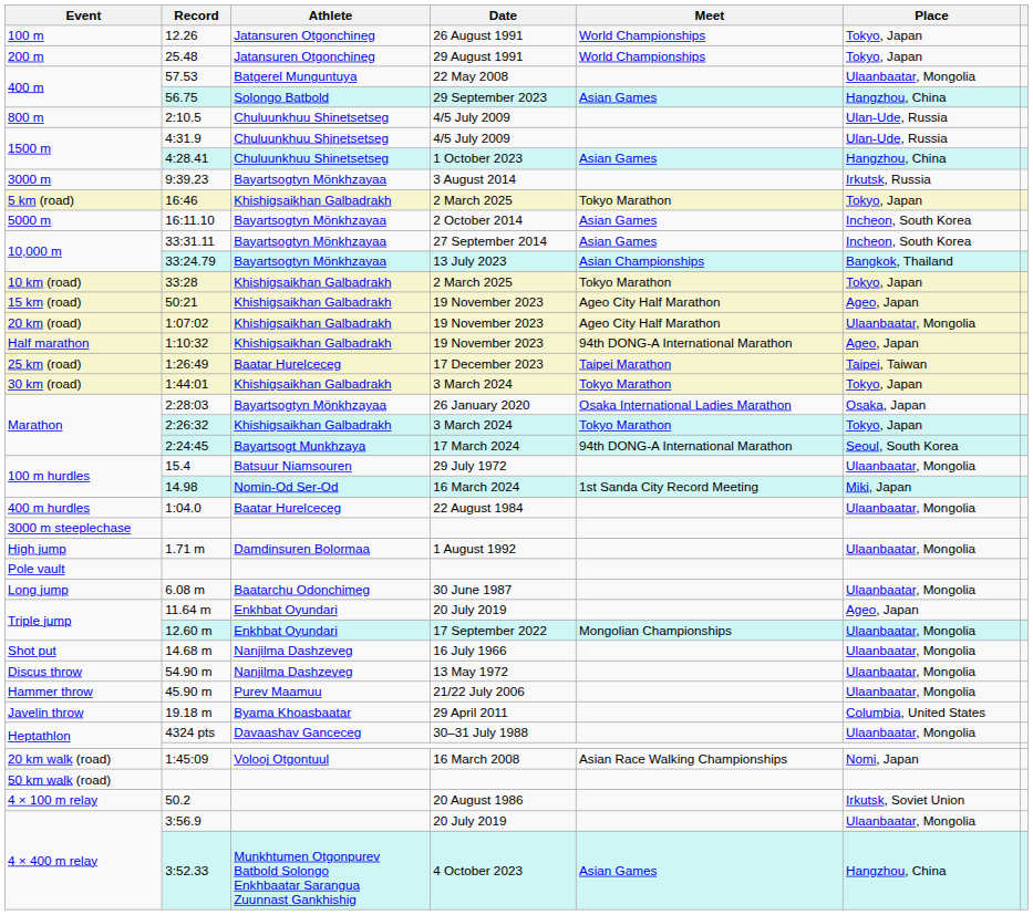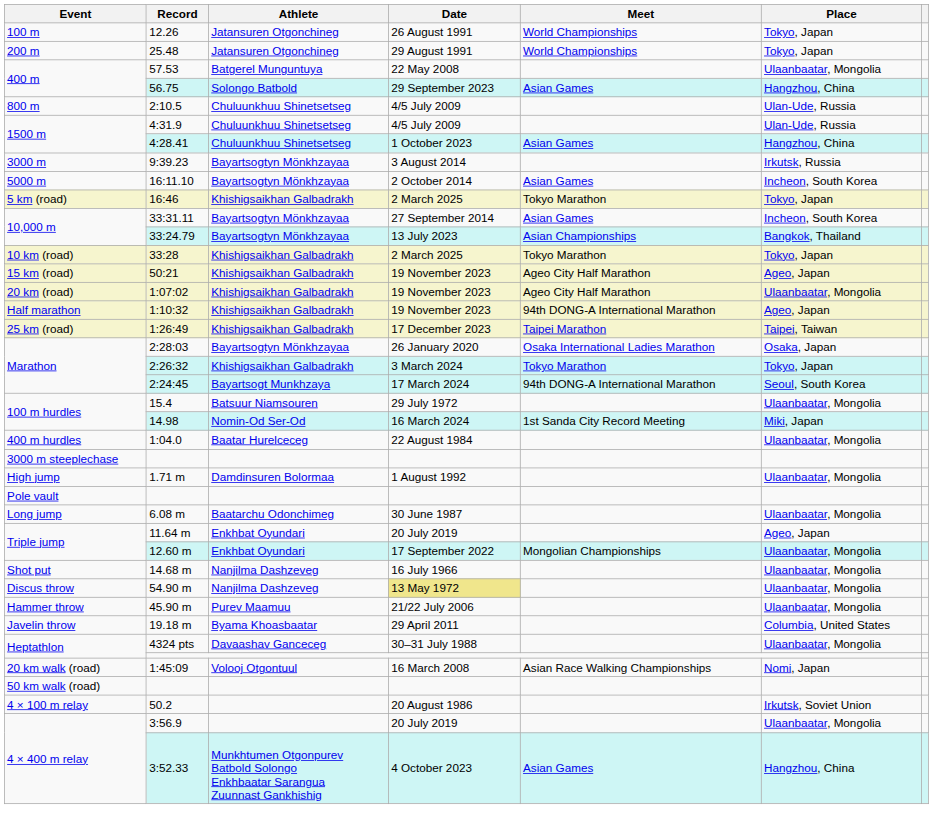 <table class="wikitable" style="font-size:95%; width: 95%;">
 <tr>
 <th>Event</th>
 <th>Record</th>
 <th>Athlete</th>
 <th>Date</th>
 <th>Meet</th>
 <th>Place</th>
 <th></th>
 </tr>
 <tr>
 <td><a href='#'>100 m</a></td>
 <td>12.26 </td>
 <td><a href='#'>Jatansuren Otgonchineg</a></td>
 <td>26 August 1991</td>
 <td><a href='#'>World Championships</a></td>
 <td><a href='#'>Tokyo</a>, Japan</td>
 <td></td>
 </tr>
 <tr>
 <td><a href='#'>200 m</a></td>
 <td>25.48 </td>
 <td><a href='#'>Jatansuren Otgonchineg</a></td>
 <td>29 August 1991</td>
 <td><a href='#'>World Championships</a></td>
 <td><a href='#'>Tokyo</a>, Japan</td>
 <td></td>
 </tr>
 <tr>
 <td rowspan=2><a href='#'>400 m</a></td>
 <td>57.53</td>
 <td><a href='#'>Batgerel Munguntuya</a></td>
 <td>22 May 2008</td>
 <td></td>
 <td><a href='#'>Ulaanbaatar</a>, Mongolia</td>
 <td></td>
 </tr>
 <tr bgcolor="#CEF6F5">
 <td>56.75</td>
 <td><a href='#'>Solongo Batbold</a></td>
 <td>29 September 2023</td>
 <td><a href='#'>Asian Games</a></td>
 <td><a href='#'>Hangzhou</a>, China</td>
 <td></td>
 </tr>
 <tr>
 <td><a href='#'>800 m</a></td>
 <td>2:10.5 </td>
 <td><a href='#'>Chuluunkhuu Shinetsetseg</a></td>
 <td>4/5 July 2009</td>
 <td></td>
 <td><a href='#'>Ulan-Ude</a>, Russia</td>
 <td></td>
 </tr>
 <tr>
 <td rowspan=2><a href='#'>1500 m</a></td>
 <td>4:31.9 </td>
 <td><a href='#'>Chuluunkhuu Shinetsetseg</a></td>
 <td>4/5 July 2009</td>
 <td></td>
 <td><a href='#'>Ulan-Ude</a>, Russia</td>
 <td></td>
 </tr>
 <tr bgcolor="#CEF6F5">
 <td>4:28.41</td>
 <td><a href='#'>Chuluunkhuu Shinetsetseg</a></td>
 <td>1 October 2023</td>
 <td><a href='#'>Asian Games</a></td>
 <td><a href='#'>Hangzhou</a>, China</td>
 <td></td>
 </tr>
 <tr>
 <td><a href='#'>3000 m</a></td>
 <td>9:39.23</td>
 <td><a href='#'>Bayartsogtyn Mönkhzayaa</a></td>
 <td>3 August 2014</td>
 <td></td>
 <td><a href='#'>Irkutsk</a>, Russia</td>
 <td></td>
 </tr>
+<tr>
+<td><a href='#'>5000 m</a></td>
+<td>16:11.10</td>
+<td><a href='#'>Bayartsogtyn Mönkhzayaa</a></td>
+<td>2 October 2014</td>
+<td><a href='#'>Asian Games</a></td>
+<td><a href='#'>Incheon</a>, South Korea</td>
+<td></td>
+</tr>
 <tr style="background:#f6F5CE;">
 <td><a href='#'>5 km</a> (road)</td>
 <td>16:46</td>
 <td><a href='#'>Khishigsaikhan Galbadrakh</a></td>
 <td>2 March 2025</td>
 <td>Tokyo Marathon</td>
 <td><a href='#'>Tokyo</a>, Japan</td>
-<td></td>
-</tr>
-<tr>
-<td><a href='#'>5000 m</a></td>
-<td>16:11.10</td>
-<td><a href='#'>Bayartsogtyn Mönkhzayaa</a></td>
-<td>2 October 2014</td>
-<td><a href='#'>Asian Games</a></td>
-<td><a href='#'>Incheon</a>, South Korea</td>
 <td></td>
 </tr>
 <tr>
 <td rowspan=2><a href='#'>10,000 m</a></td>
 <td>33:31.11</td>
 <td><a href='#'>Bayartsogtyn Mönkhzayaa</a></td>
 <td>27 September 2014</td>
 <td><a href='#'>Asian Games</a></td>
 <td><a href='#'>Incheon</a>, South Korea</td>
 <td></td>
 </tr>
 <tr bgcolor="#CEF6F5">
 <td>33:24.79</td>
 <td><a href='#'>Bayartsogtyn Mönkhzayaa</a></td>
 <td>13 July 2023</td>
 <td><a href='#'>Asian Championships</a></td>
 <td><a href='#'>Bangkok</a>, Thailand</td>
 <td></td>
 </tr>
 <tr style="background:#f6F5CE;">
 <td><a href='#'>10 km</a> (road)</td>
 <td>33:28</td>
 <td><a href='#'>Khishigsaikhan Galbadrakh</a></td>
 <td>2 March 2025</td>
 <td>Tokyo Marathon</td>
 <td><a href='#'>Tokyo</a>, Japan</td>
 <td></td>
 </tr>
 <tr style="background:#f6F5CE;">
 <td><a href='#'>15 km</a> (road)</td>
 <td>50:21</td>
 <td><a href='#'>Khishigsaikhan Galbadrakh</a></td>
 <td>19 November 2023</td>
 <td>Ageo City Half Marathon</td>
 <td><a href='#'>Ageo</a>, Japan</td>
 <td></td>
 </tr>
 <tr style="background:#f6F5CE;">
 <td><a href='#'>20 km</a> (road)</td>
 <td>1:07:02</td>
 <td><a href='#'>Khishigsaikhan Galbadrakh</a></td>
 <td>19 November 2023</td>
 <td>Ageo City Half Marathon</td>
 <td><a href='#'>Ulaanbaatar</a>, Mongolia</td>
 <td></td>
 </tr>
 <tr style="background:#f6F5CE;">
 <td><a href='#'>Half marathon</a></td>
 <td>1:10:32</td>
 <td><a href='#'>Khishigsaikhan Galbadrakh</a></td>
 <td>19 November 2023</td>
 <td>94th DONG-A International Marathon</td>
 <td><a href='#'>Ageo</a>, Japan</td>
 <td></td>
 </tr>
 <tr style="background:#f6F5CE;">
 <td><a href='#'>25 km</a> (road)</td>
 <td>1:26:49</td>
-<td><a href='#'>Baatar Hurelceceg</a></td>
+<td><a href='#'>Khishigsaikhan Galbadrakh</a></td>
 <td>17 December 2023</td>
 <td><a href='#'>Taipei Marathon</a></td>
 <td><a href='#'>Taipei</a>, Taiwan</td>
-<td></td>
-</tr>
-<tr style="background:#f6F5CE;">
-<td><a href='#'>30 km</a> (road)</td>
-<td>1:44:01</td>
-<td><a href='#'>Khishigsaikhan Galbadrakh</a></td>
-<td>3 March 2024</td>
-<td><a href='#'>Tokyo Marathon</a></td>
-<td><a href='#'>Tokyo</a>, Japan</td>
 <td></td>
 </tr>
 <tr>
 <td rowspan=3><a href='#'>Marathon</a></td>
 <td>2:28:03</td>
 <td><a href='#'>Bayartsogtyn Mönkhzayaa</a></td>
 <td>26 January 2020</td>
 <td><a href='#'>Osaka International Ladies Marathon</a></td>
 <td><a href='#'>Osaka</a>, Japan</td>
 <td></td>
 </tr>
 <tr bgcolor="#CEF6F5">
 <td>2:26:32</td>
 <td><a href='#'>Khishigsaikhan Galbadrakh</a></td>
 <td>3 March 2024</td>
 <td><a href='#'>Tokyo Marathon</a></td>
 <td><a href='#'>Tokyo</a>, Japan</td>
 <td></td>
 </tr>
 <tr bgcolor=#CEF6F5>
 <td>2:24:45</td>
 <td><a href='#'>Bayartsogt Munkhzaya</a></td>
 <td>17 March 2024</td>
 <td>94th DONG-A International Marathon</td>
 <td><a href='#'>Seoul</a>, South Korea</td>
 <td></td>
 </tr>
 <tr>
 <td rowspan=2><a href='#'>100 m hurdles</a></td>
 <td>15.4  </td>
 <td><a href='#'>Batsuur Niamsouren</a></td>
 <td>29 July 1972</td>
 <td></td>
 <td><a href='#'>Ulaanbaatar</a>, Mongolia</td>
 <td></td>
 </tr>
 <tr bgcolor="#CEF6F5">
 <td>14.98 </td>
 <td><a href='#'>Nomin-Od Ser-Od</a></td>
 <td>16 March 2024</td>
 <td>1st Sanda City Record Meeting</td>
 <td><a href='#'>Miki</a>, Japan</td>
 <td></td>
 </tr>
 <tr>
 <td><a href='#'>400 m hurdles</a></td>
 <td>1:04.0 </td>
 <td><a href='#'>Baatar Hurelceceg</a></td>
 <td>22 August 1984</td>
 <td></td>
 <td><a href='#'>Ulaanbaatar</a>, Mongolia</td>
 <td></td>
 </tr>
 <tr>
 <td><a href='#'>3000 m steeplechase</a></td>
 <td></td>
 <td></td>
 <td></td>
 <td></td>
 <td></td>
 <td></td>
 </tr>
 <tr>
 <td><a href='#'>High jump</a></td>
 <td>1.71 m</td>
 <td><a href='#'>Damdinsuren Bolormaa</a></td>
 <td>1 August 1992</td>
 <td></td>
 <td><a href='#'>Ulaanbaatar</a>, Mongolia</td>
 <td></td>
 </tr>
 <tr>
 <td><a href='#'>Pole vault</a></td>
 <td></td>
 <td></td>
 <td></td>
 <td></td>
 <td></td>
 <td></td>
 </tr>
 <tr>
 <td><a href='#'>Long jump</a></td>
 <td>6.08 m </td>
 <td><a href='#'>Baatarchu Odonchimeg</a></td>
 <td>30 June 1987</td>
 <td></td>
 <td><a href='#'>Ulaanbaatar</a>, Mongolia</td>
 <td></td>
 </tr>
 <tr>
 <td rowspan=2><a href='#'>Triple jump</a></td>
 <td>11.64 m </td>
 <td><a href='#'>Enkhbat Oyundari</a></td>
 <td>20 July 2019</td>
 <td></td>
 <td><a href='#'>Ageo</a>, Japan</td>
 <td></td>
 </tr>
 <tr bgcolor=#CEF6F5>
 <td>12.60 m </td>
 <td><a href='#'>Enkhbat Oyundari</a></td>
 <td>17 September 2022</td>
 <td>Mongolian Championships</td>
 <td><a href='#'>Ulaanbaatar</a>, Mongolia</td>
 <td></td>
 </tr>
 <tr>
 <td><a href='#'>Shot put</a></td>
 <td>14.68 m</td>
 <td><a href='#'>Nanjilma Dashzeveg</a></td>
 <td>16 July 1966</td>
 <td></td>
 <td><a href='#'>Ulaanbaatar</a>, Mongolia</td>
 <td></td>
 </tr>
 <tr>
 <td><a href='#'>Discus throw</a></td>
 <td>54.90 m</td>
 <td><a href='#'>Nanjilma Dashzeveg</a></td>
-<td>13 May 1972</td>
+<td style="background: khaki;">13 May 1972</td>
 <td></td>
 <td><a href='#'>Ulaanbaatar</a>, Mongolia</td>
 <td></td>
 </tr>
 <tr>
 <td><a href='#'>Hammer throw</a></td>
 <td>45.90 m</td>
 <td><a href='#'>Purev Maamuu</a></td>
 <td>21/22 July 2006</td>
 <td></td>
 <td><a href='#'>Ulaanbaatar</a>, Mongolia</td>
 <td></td>
 </tr>
 <tr>
 <td><a href='#'>Javelin throw</a></td>
 <td>19.18 m</td>
 <td><a href='#'>Byama Khoasbaatar</a></td>
 <td>29 April 2011</td>
 <td></td>
 <td><a href='#'>Columbia</a>, United States</td>
 <td></td>
 </tr>
 <tr>
 <td rowspan=2><a href='#'>Heptathlon</a></td>
 <td>4324 pts </td>
 <td><a href='#'>Davaashav Ganceceg</a></td>
 <td>30–31 July 1988</td>
 <td></td>
 <td><a href='#'>Ulaanbaatar</a>, Mongolia</td>
 <td></td>
 </tr>
 <tr>
 <td colspan=5></td>
 <td></td>
 </tr>
 <tr>
 <td><a href='#'>20 km walk</a> (road)</td>
 <td>1:45:09</td>
 <td><a href='#'>Volooj Otgontuul</a></td>
 <td>16 March 2008</td>
 <td>Asian Race Walking Championships</td>
 <td><a href='#'>Nomi</a>, Japan</td>
 <td></td>
 </tr>
 <tr>
 <td><a href='#'>50 km walk</a> (road)</td>
 <td></td>
 <td></td>
 <td></td>
 <td></td>
 <td></td>
 <td></td>
 </tr>
 <tr>
 <td><a href='#'>4 × 100 m relay</a></td>
 <td>50.2 </td>
 <td></td>
 <td>20 August 1986</td>
 <td></td>
 <td><a href='#'>Irkutsk</a>, Soviet Union</td>
 <td></td>
 </tr>
 <tr>
 <td rowspan=2><a href='#'>4 × 400 m relay</a></td>
 <td>3:56.9 </td>
 <td></td>
 <td>20 July 2019</td>
 <td></td>
 <td><a href='#'>Ulaanbaatar</a>, Mongolia</td>
 <td></td>
 </tr>
 <tr bgcolor="#CEF6F5">
 <td>3:52.33</td>
 <td><br><a href='#'>Munkhtumen Otgonpurev</a><br><a href='#'>Batbold Solongo</a><br><a href='#'>Enkhbaatar Sarangua</a><br><a href='#'>Zuunnast Gankhishig</a></td>
 <td>4 October 2023</td>
 <td><a href='#'>Asian Games</a></td>
 <td><a href='#'>Hangzhou</a>, China</td>
 <td></td>
 </tr>
 </table>
